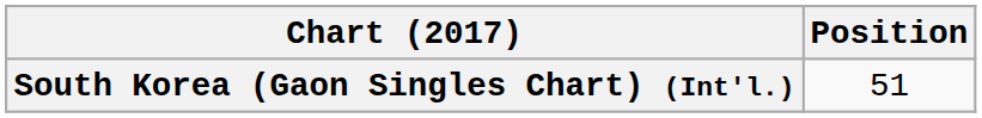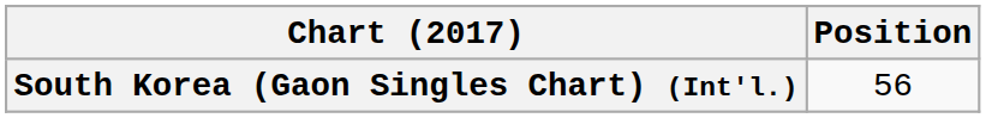 <table class="wikitable plainrowheaders" style="text-align:center;">
 <tr>
 <th>Chart (2017)</th>
 <th>Position</th>
 </tr>
 <tr>
 <th scope="row">South Korea (Gaon Singles Chart) <small>(Int'l.)</small></th>
-<td style="text-align:center;">51</td>
+<td style="text-align:center;">56</td>
 </tr>
 </table>
